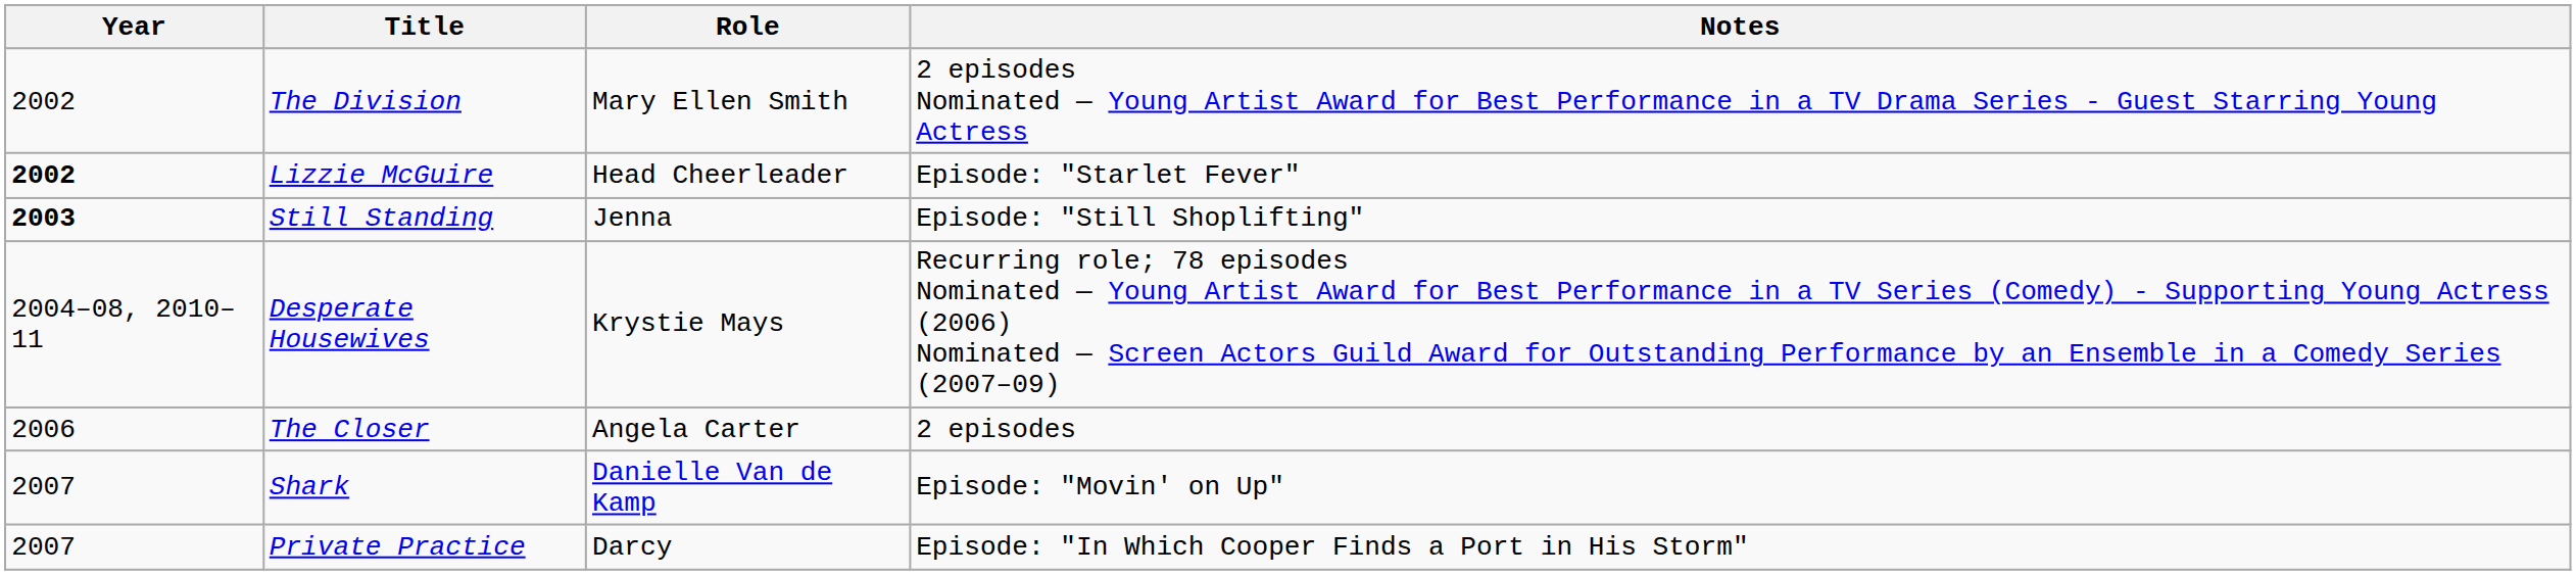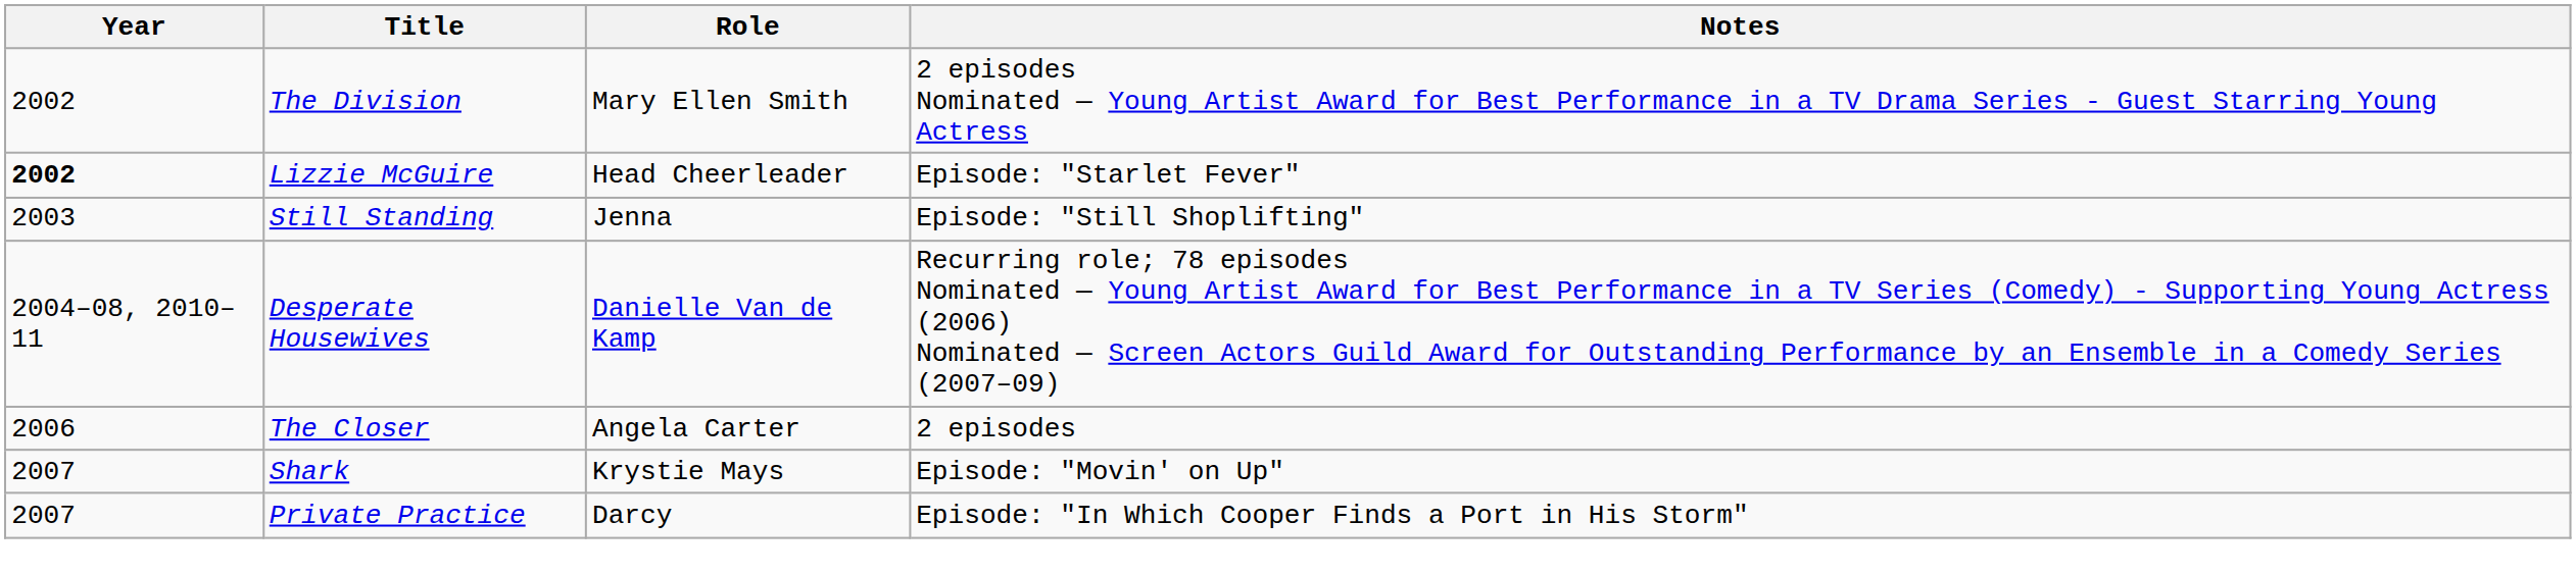 <table class="wikitable">
 <tr>
 <th>Year</th>
 <th>Title</th>
 <th>Role</th>
 <th>Notes</th>
 </tr>
 <tr>
 <td>2002</td>
 <td><em><a href='#'>The Division</a></em></td>
 <td>Mary Ellen Smith</td>
 <td>2 episodes<br>Nominated —  <a href='#'>Young Artist Award for Best Performance in a TV Drama Series - Guest Starring Young Actress</a></td>
 </tr>
 <tr>
 <td><strong>2002</strong></td>
 <td><em><a href='#'>Lizzie McGuire</a></em></td>
 <td>Head Cheerleader</td>
 <td>Episode: "Starlet Fever"</td>
 </tr>
 <tr>
-<td><strong>2003</strong></td>
+<td>2003</td>
 <td><em><a href='#'>Still Standing</a></em></td>
 <td>Jenna</td>
 <td>Episode: "Still Shoplifting"</td>
 </tr>
 <tr>
 <td>2004–08, 2010–11</td>
 <td><em><a href='#'>Desperate Housewives</a></em></td>
-<td>Krystie Mays</td>
+<td><a href='#'>Danielle Van de Kamp</a></td>
 <td>Recurring role; 78 episodes<br>Nominated —  <a href='#'>Young Artist Award for Best Performance in a TV Series (Comedy) - Supporting Young Actress</a> (2006)<br>Nominated — <a href='#'>Screen Actors Guild Award for Outstanding Performance by an Ensemble in a Comedy Series</a> (2007–09)</td>
 </tr>
 <tr>
 <td>2006</td>
 <td><em><a href='#'>The Closer</a></em></td>
 <td>Angela Carter</td>
 <td>2 episodes</td>
 </tr>
 <tr>
 <td>2007</td>
 <td><em><a href='#'>Shark</a></em></td>
-<td><a href='#'>Danielle Van de Kamp</a></td>
+<td>Krystie Mays</td>
 <td>Episode: "Movin' on Up"</td>
 </tr>
 <tr>
 <td>2007</td>
 <td><em><a href='#'>Private Practice</a></em></td>
 <td>Darcy</td>
 <td>Episode: "In Which Cooper Finds a Port in His Storm"</td>
 </tr>
 </table>
